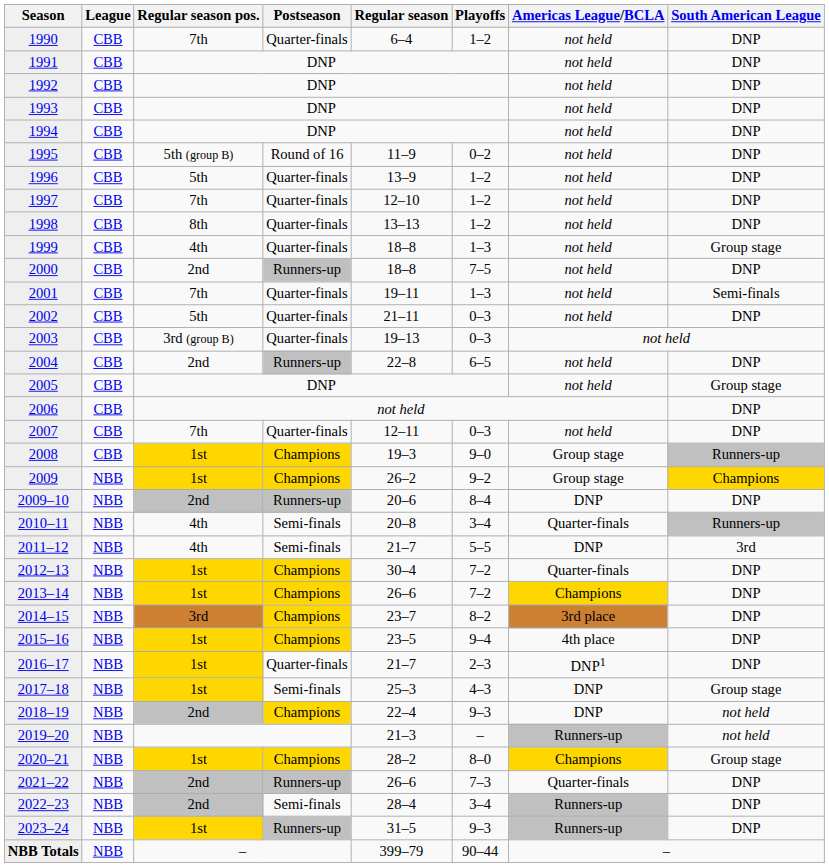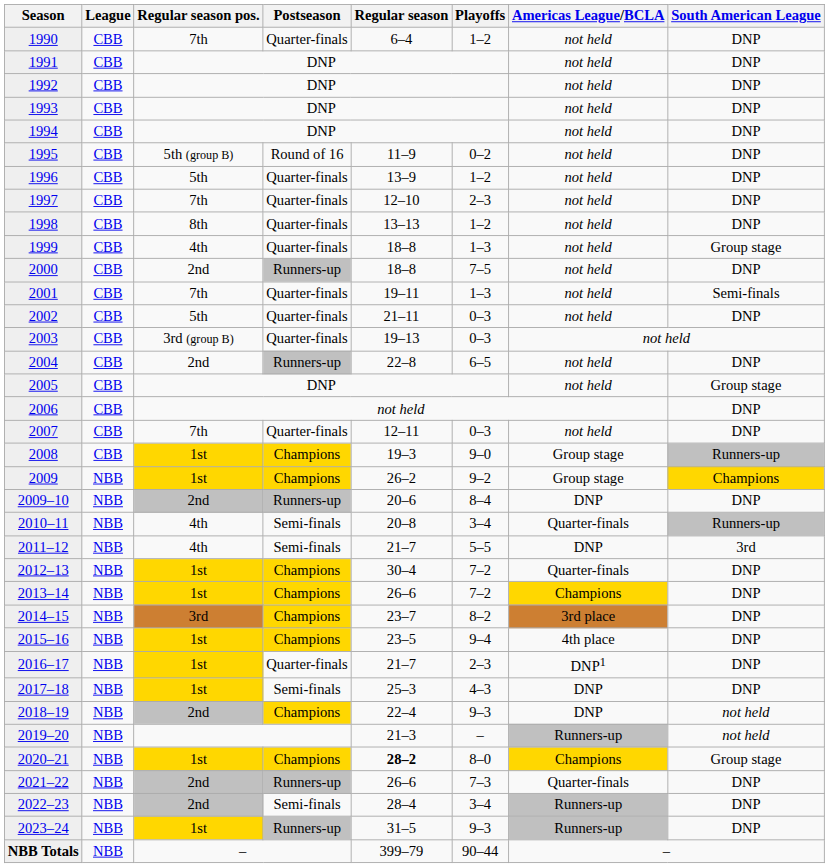 <table class="wikitable" style="font-size:100%; text-align:center">
 <tr>
 <th>Season</th>
 <th>League</th>
 <th>Regular season pos.</th>
 <th>Postseason</th>
 <th>Regular season</th>
 <th>Playoffs</th>
 <th><a href='#'>Americas League</a>/<a href='#'>BCLA</a></th>
 <th><a href='#'>South American League</a></th>
 </tr>
 <tr>
 <td bgcolor=#efefef><a href='#'>1990</a></td>
 <td><a href='#'>CBB</a></td>
 <td>7th</td>
 <td>Quarter-finals</td>
 <td>6–4</td>
 <td>1–2</td>
 <td><em>not held</em></td>
 <td>DNP</td>
 </tr>
 <tr>
 <td bgcolor=#efefef><a href='#'>1991</a></td>
 <td><a href='#'>CBB</a></td>
 <td colspan=4>DNP</td>
 <td><em>not held</em></td>
 <td>DNP</td>
 </tr>
 <tr>
 <td bgcolor=#efefef><a href='#'>1992</a></td>
 <td><a href='#'>CBB</a></td>
 <td colspan=4>DNP</td>
 <td><em>not held</em></td>
 <td>DNP</td>
 </tr>
 <tr>
 <td bgcolor=#efefef><a href='#'>1993</a></td>
 <td><a href='#'>CBB</a></td>
 <td colspan=4>DNP</td>
 <td><em>not held</em></td>
 <td>DNP</td>
 </tr>
 <tr>
 <td bgcolor=#efefef><a href='#'>1994</a></td>
 <td><a href='#'>CBB</a></td>
 <td colspan=4>DNP</td>
 <td><em>not held</em></td>
 <td>DNP</td>
 </tr>
 <tr>
 <td bgcolor=#efefef><a href='#'>1995</a></td>
 <td><a href='#'>CBB</a></td>
 <td>5th <small>(group B)</small></td>
 <td>Round of 16</td>
 <td>11–9</td>
 <td>0–2</td>
 <td><em>not held</em></td>
 <td>DNP</td>
 </tr>
 <tr>
 <td bgcolor=#efefef><a href='#'>1996</a></td>
 <td><a href='#'>CBB</a></td>
 <td>5th</td>
 <td>Quarter-finals</td>
 <td>13–9</td>
 <td>1–2</td>
 <td><em>not held</em></td>
 <td>DNP</td>
 </tr>
 <tr>
 <td bgcolor=#efefef><a href='#'>1997</a></td>
 <td><a href='#'>CBB</a></td>
 <td>7th</td>
 <td>Quarter-finals</td>
 <td>12–10</td>
-<td>1–2</td>
+<td>2–3</td>
 <td><em>not held</em></td>
 <td>DNP</td>
 </tr>
 <tr>
 <td bgcolor=#efefef><a href='#'>1998</a></td>
 <td><a href='#'>CBB</a></td>
 <td>8th</td>
 <td>Quarter-finals</td>
 <td>13–13</td>
 <td>1–2</td>
 <td><em>not held</em></td>
 <td>DNP</td>
 </tr>
 <tr>
 <td bgcolor=#efefef><a href='#'>1999</a></td>
 <td><a href='#'>CBB</a></td>
 <td>4th</td>
 <td>Quarter-finals</td>
 <td>18–8</td>
 <td>1–3</td>
 <td><em>not held</em></td>
 <td>Group stage</td>
 </tr>
 <tr>
 <td bgcolor=#efefef><a href='#'>2000</a></td>
 <td><a href='#'>CBB</a></td>
 <td>2nd</td>
 <td bgcolor=silver>Runners-up</td>
 <td>18–8</td>
 <td>7–5</td>
 <td><em>not held</em></td>
 <td>DNP</td>
 </tr>
 <tr>
 <td bgcolor=#efefef><a href='#'>2001</a></td>
 <td><a href='#'>CBB</a></td>
 <td>7th</td>
 <td>Quarter-finals</td>
 <td>19–11</td>
 <td>1–3</td>
 <td><em>not held</em></td>
 <td>Semi-finals</td>
 </tr>
 <tr>
 <td bgcolor=#efefef><a href='#'>2002</a></td>
 <td><a href='#'>CBB</a></td>
 <td>5th</td>
 <td>Quarter-finals</td>
 <td>21–11</td>
 <td>0–3</td>
 <td><em>not held</em></td>
 <td>DNP</td>
 </tr>
 <tr>
 <td bgcolor=#efefef><a href='#'>2003</a></td>
 <td><a href='#'>CBB</a></td>
 <td>3rd <small>(group B)</small></td>
 <td>Quarter-finals</td>
 <td>19–13</td>
 <td>0–3</td>
 <td colspan=2><em>not held</em></td>
 </tr>
 <tr>
 <td bgcolor=#efefef><a href='#'>2004</a></td>
 <td><a href='#'>CBB</a></td>
 <td>2nd</td>
 <td bgcolor=silver>Runners-up</td>
 <td>22–8</td>
 <td>6–5</td>
 <td><em>not held</em></td>
 <td>DNP</td>
 </tr>
 <tr>
 <td bgcolor=#efefef><a href='#'>2005</a></td>
 <td><a href='#'>CBB</a></td>
 <td colspan=4>DNP</td>
 <td><em>not held</em></td>
 <td>Group stage</td>
 </tr>
 <tr>
 <td bgcolor=#efefef><a href='#'>2006</a></td>
 <td><a href='#'>CBB</a></td>
 <td colspan=5><em>not held</em></td>
 <td>DNP</td>
 </tr>
 <tr>
 <td bgcolor=#efefef><a href='#'>2007</a></td>
 <td><a href='#'>CBB</a></td>
 <td>7th</td>
 <td>Quarter-finals</td>
 <td>12–11</td>
 <td>0–3</td>
 <td><em>not held</em></td>
 <td>DNP</td>
 </tr>
 <tr>
 <td bgcolor=#efefef><a href='#'>2008</a></td>
 <td><a href='#'>CBB</a></td>
 <td bgcolor=gold>1st</td>
 <td bgcolor=gold>Champions</td>
 <td>19–3</td>
 <td>9–0</td>
 <td>Group stage</td>
 <td bgcolor=silver>Runners-up</td>
 </tr>
 <tr>
 <td bgcolor=#efefef><a href='#'>2009</a></td>
 <td><a href='#'>NBB</a></td>
 <td bgcolor=gold>1st</td>
 <td bgcolor=gold>Champions</td>
 <td>26–2</td>
 <td>9–2</td>
 <td>Group stage</td>
 <td bgcolor=gold>Champions</td>
 </tr>
 <tr>
 <td bgcolor=#efefef><a href='#'>2009–10</a></td>
 <td><a href='#'>NBB</a></td>
 <td bgcolor=silver>2nd</td>
 <td bgcolor=silver>Runners-up</td>
 <td>20–6</td>
 <td>8–4</td>
 <td>DNP</td>
 <td>DNP</td>
 </tr>
 <tr>
 <td bgcolor=#efefef><a href='#'>2010–11</a></td>
 <td><a href='#'>NBB</a></td>
 <td>4th</td>
 <td>Semi-finals</td>
 <td>20–8</td>
 <td>3–4</td>
 <td>Quarter-finals</td>
 <td bgcolor=silver>Runners-up</td>
 </tr>
 <tr>
 <td bgcolor=#efefef><a href='#'>2011–12</a></td>
 <td><a href='#'>NBB</a></td>
 <td>4th</td>
 <td>Semi-finals</td>
 <td>21–7</td>
 <td>5–5</td>
 <td>DNP</td>
 <td>3rd</td>
 </tr>
 <tr>
 <td bgcolor=#efefef><a href='#'>2012–13</a></td>
 <td><a href='#'>NBB</a></td>
 <td bgcolor=gold>1st</td>
 <td bgcolor=gold>Champions</td>
 <td>30–4</td>
 <td>7–2</td>
 <td>Quarter-finals</td>
 <td>DNP</td>
 </tr>
 <tr>
 <td bgcolor=#efefef><a href='#'>2013–14</a></td>
 <td><a href='#'>NBB</a></td>
 <td bgcolor=gold>1st</td>
 <td bgcolor=gold>Champions</td>
 <td>26–6</td>
 <td>7–2</td>
 <td bgcolor=gold>Champions</td>
 <td>DNP</td>
 </tr>
 <tr>
 <td bgcolor=#efefef><a href='#'>2014–15</a></td>
 <td><a href='#'>NBB</a></td>
 <td bgcolor= #CD7F32>3rd</td>
 <td bgcolor=gold>Champions</td>
 <td>23–7</td>
 <td>8–2</td>
 <td bgcolor= #CD7F32>3rd place</td>
 <td>DNP</td>
 </tr>
 <tr>
 <td bgcolor=#efefef><a href='#'>2015–16</a></td>
 <td><a href='#'>NBB</a></td>
 <td bgcolor=gold>1st</td>
 <td bgcolor=gold>Champions</td>
 <td>23–5</td>
 <td>9–4</td>
 <td>4th place</td>
 <td>DNP</td>
 </tr>
 <tr>
 <td bgcolor=#efefef><a href='#'>2016–17</a></td>
 <td><a href='#'>NBB</a></td>
 <td bgcolor=gold>1st</td>
 <td>Quarter-finals</td>
 <td>21–7</td>
 <td>2–3</td>
 <td>DNP<sup>1</sup></td>
 <td>DNP</td>
 </tr>
 <tr>
 <td bgcolor=#efefef><a href='#'>2017–18</a></td>
 <td><a href='#'>NBB</a></td>
 <td bgcolor=gold>1st</td>
 <td>Semi-finals</td>
 <td>25–3</td>
 <td>4–3</td>
 <td>DNP</td>
-<td>Group stage</td>
+<td>DNP</td>
 </tr>
 <tr>
 <td bgcolor=#efefef><a href='#'>2018–19</a></td>
 <td><a href='#'>NBB</a></td>
 <td bgcolor=silver>2nd</td>
 <td bgcolor=gold>Champions</td>
 <td>22–4</td>
 <td>9–3</td>
 <td>DNP</td>
 <td><em>not held</em></td>
 </tr>
 <tr>
 <td bgcolor=#efefef><a href='#'>2019–20</a></td>
 <td><a href='#'>NBB</a></td>
 <td colspan=2></td>
 <td>21–3</td>
 <td>–</td>
 <td bgcolor=silver>Runners-up</td>
 <td><em>not held</em></td>
 </tr>
 <tr>
 <td bgcolor=#efefef><a href='#'>2020–21</a></td>
 <td><a href='#'>NBB</a></td>
 <td bgcolor=gold>1st</td>
 <td bgcolor=gold>Champions</td>
-<td>28–2</td>
+<td><strong>28–2</strong></td>
 <td>8–0</td>
 <td bgcolor=gold>Champions</td>
 <td>Group stage</td>
 </tr>
 <tr>
 <td bgcolor=#efefef><a href='#'>2021–22</a></td>
 <td><a href='#'>NBB</a></td>
 <td bgcolor=silver>2nd</td>
 <td bgcolor=silver>Runners-up</td>
 <td>26–6</td>
 <td>7–3</td>
 <td>Quarter-finals</td>
 <td>DNP</td>
 </tr>
 <tr>
 <td bgcolor=#efefef><a href='#'>2022–23</a></td>
 <td><a href='#'>NBB</a></td>
 <td bgcolor=silver>2nd</td>
 <td>Semi-finals</td>
 <td>28–4</td>
 <td>3–4</td>
 <td bgcolor=silver>Runners-up</td>
 <td>DNP</td>
 </tr>
 <tr>
 <td bgcolor=#efefef><a href='#'>2023–24</a></td>
 <td><a href='#'>NBB</a></td>
 <td bgcolor=gold>1st</td>
 <td bgcolor=silver>Runners-up</td>
 <td>31–5</td>
 <td>9–3</td>
 <td bgcolor=silver>Runners-up</td>
 <td>DNP</td>
 </tr>
 <tr>
 <td bgcolor=#efefef><strong>NBB Totals</strong></td>
 <td><a href='#'>NBB</a></td>
 <td colspan=2>–</td>
 <td>399–79</td>
 <td>90–44</td>
 <td colspan=2>–</td>
 </tr>
 </table>
